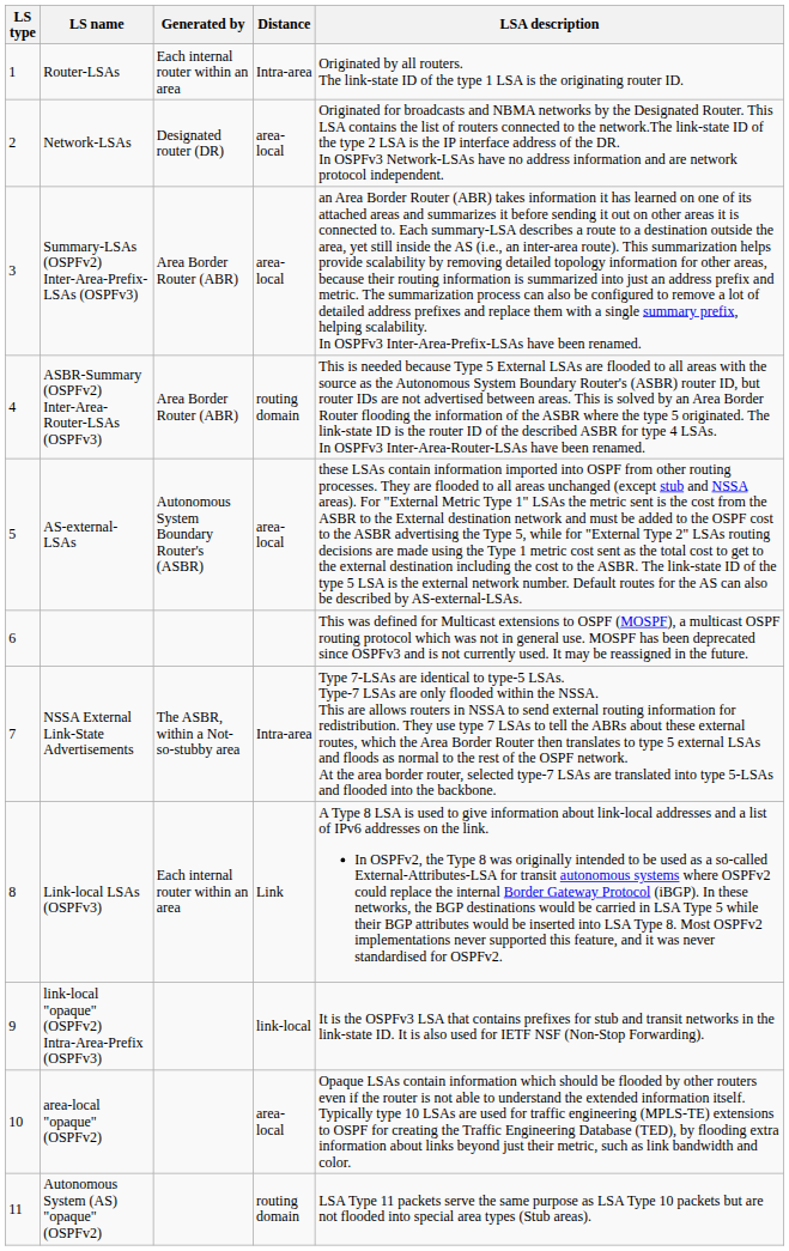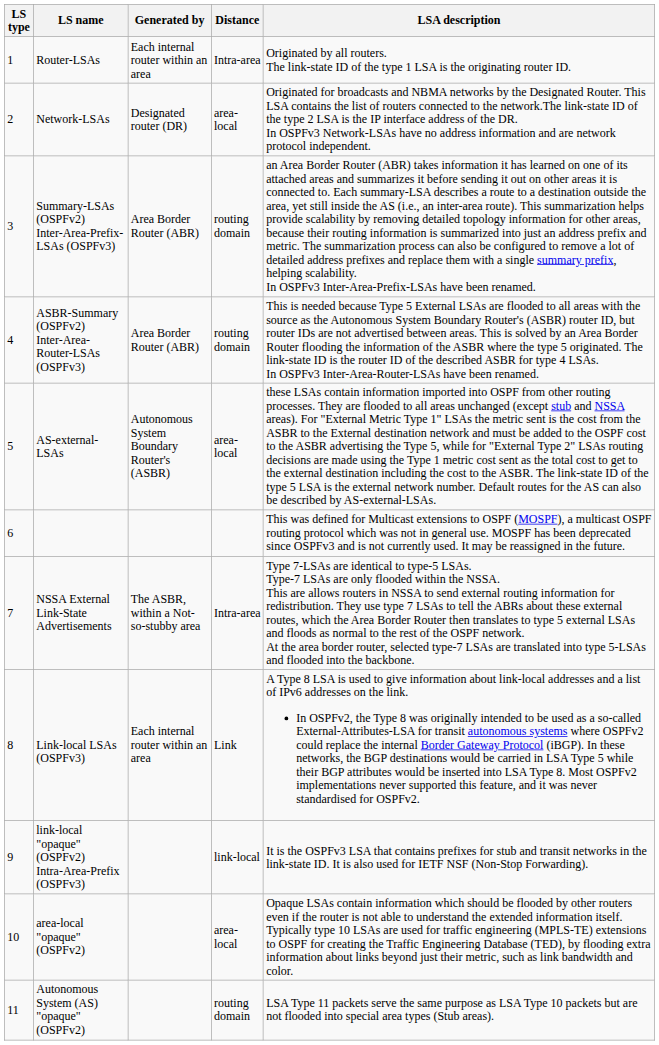 <table class="wikitable">
 <tr>
 <th>LS type</th>
 <th>LS name</th>
 <th>Generated by</th>
 <th>Distance</th>
 <th>LSA description</th>
 </tr>
 <tr>
 <td>1</td>
 <td>Router-LSAs</td>
 <td>Each internal router within an area</td>
 <td>Intra-area</td>
 <td>Originated by all routers.<br>The link-state ID of the type 1 LSA is the originating router ID.</td>
 </tr>
 <tr>
 <td>2</td>
 <td>Network-LSAs</td>
 <td>Designated router (DR)</td>
 <td>area-local</td>
 <td>Originated for broadcasts and NBMA networks by the Designated Router. This LSA contains the list of routers connected to the network.The link-state ID of the type 2 LSA is the IP interface address of the DR.<br>In OSPFv3 Network-LSAs  have no address information and are network protocol independent.</td>
 </tr>
 <tr>
 <td>3</td>
 <td>Summary-LSAs (OSPFv2)<br>Inter-Area-Prefix-LSAs (OSPFv3)</td>
 <td>Area Border Router (ABR)</td>
-<td>area-local</td>
+<td>routing domain</td>
 <td>an Area Border Router (ABR) takes information it has learned on one of its attached areas and summarizes it before sending it out on other areas it is connected to. Each summary-LSA describes a route to a destination outside the area, yet still inside the AS (i.e., an inter-area route). This summarization helps provide scalability by removing detailed topology information for other areas, because their routing information is summarized into just an address prefix and metric. The summarization process can also be configured to remove a lot of detailed address prefixes and replace them with a single <a href='#'>summary prefix</a>, helping scalability. <br>In OSPFv3 Inter-Area-Prefix-LSAs have been renamed.</td>
 </tr>
 <tr>
 <td>4</td>
 <td>ASBR-Summary (OSPFv2)<br>Inter-Area-Router-LSAs (OSPFv3)</td>
 <td>Area Border Router (ABR)</td>
 <td>routing domain</td>
 <td>This is needed because Type 5 External LSAs are flooded to all areas with the source as the Autonomous System Boundary Router's (ASBR) router ID, but router IDs are not advertised between areas. This is solved by an Area Border Router flooding the information of the ASBR where the type 5 originated. The link-state ID is the router ID of the described ASBR for type 4 LSAs.<br>In OSPFv3 Inter-Area-Router-LSAs have been renamed.</td>
 </tr>
 <tr>
 <td>5</td>
 <td>AS-external-LSAs</td>
 <td>Autonomous System Boundary Router's (ASBR)</td>
 <td>area-local</td>
 <td>these LSAs contain information imported into OSPF from other routing processes. They are flooded to all areas unchanged (except <a href='#'>stub</a> and <a href='#'>NSSA</a> areas). For "External Metric Type 1" LSAs the metric sent is the cost from the ASBR to the External destination network and must be added to the OSPF cost to the ASBR advertising the Type 5, while for "External Type 2" LSAs routing decisions are made using the Type 1 metric cost sent as the total cost to get to the external destination including the cost to the ASBR. The link-state ID of the type 5 LSA is the external network number. Default routes for the AS can also be described by AS-external-LSAs.</td>
 </tr>
 <tr>
 <td>6</td>
 <td></td>
 <td></td>
 <td></td>
 <td>This was defined for Multicast extensions to OSPF (<a href='#'>MOSPF</a>),  a multicast OSPF routing protocol which was not in general use.  MOSPF has been deprecated since OSPFv3 and is not currently used. It may be reassigned in the future.</td>
 </tr>
 <tr>
 <td>7</td>
 <td>NSSA External Link-State Advertisements</td>
 <td>The ASBR, within a Not-so-stubby area</td>
 <td>Intra-area</td>
 <td>Type 7-LSAs are identical to type-5 LSAs.<br>Type-7 LSAs are only flooded within the NSSA.<br>This are allows routers  in NSSA to send external routing information for redistribution. They use type 7 LSAs to tell the ABRs about these external routes, which the Area Border Router then translates to type 5 external LSAs and floods as normal to the rest of the OSPF network.<br>At the area border router, selected type-7 LSAs are translated into type 5-LSAs and flooded into the backbone.</td>
 </tr>
 <tr>
 <td>8</td>
 <td><br>Link-local LSAs (OSPFv3)</td>
 <td>Each internal router within an area</td>
 <td>Link</td>
 <td>A Type 8 LSA is used to give information about link-local addresses and a list of IPv6 addresses on the link.<br><ul><li>In OSPFv2, the Type 8 was originally intended to be used as a so-called External-Attributes-LSA for transit <a href='#'>autonomous systems</a> where OSPFv2 could replace the internal <a href='#'>Border Gateway Protocol</a> (iBGP). In these networks, the BGP destinations would be carried in LSA Type 5 while their BGP attributes would be inserted into LSA Type 8. Most OSPFv2 implementations never supported this feature, and it was never standardised for OSPFv2.</li></ul></td>
 </tr>
 <tr>
 <td>9</td>
 <td>link-local "opaque" (OSPFv2)<br>Intra-Area-Prefix (OSPFv3)</td>
 <td></td>
 <td>link-local</td>
 <td>It is the OSPFv3 LSA that contains prefixes for stub and transit networks in the link-state ID. It is also used for IETF NSF (Non-Stop Forwarding).</td>
 </tr>
 <tr>
 <td>10</td>
 <td>area-local "opaque"  (OSPFv2)</td>
 <td></td>
 <td>area-local</td>
 <td>Opaque LSAs contain information which should be flooded by other routers even if the router is not able to understand the extended information itself. Typically type 10 LSAs are used for traffic engineering (MPLS-TE) extensions to OSPF for creating the Traffic Engineering Database (TED), by flooding extra information about links beyond just their metric, such as link bandwidth and color.</td>
 </tr>
 <tr>
 <td>11</td>
 <td>Autonomous System (AS) "opaque"  (OSPFv2)</td>
 <td></td>
 <td>routing domain</td>
 <td>LSA Type 11 packets serve the same purpose as LSA Type 10 packets but are not flooded into special area types (Stub areas).</td>
 </tr>
 </table>
